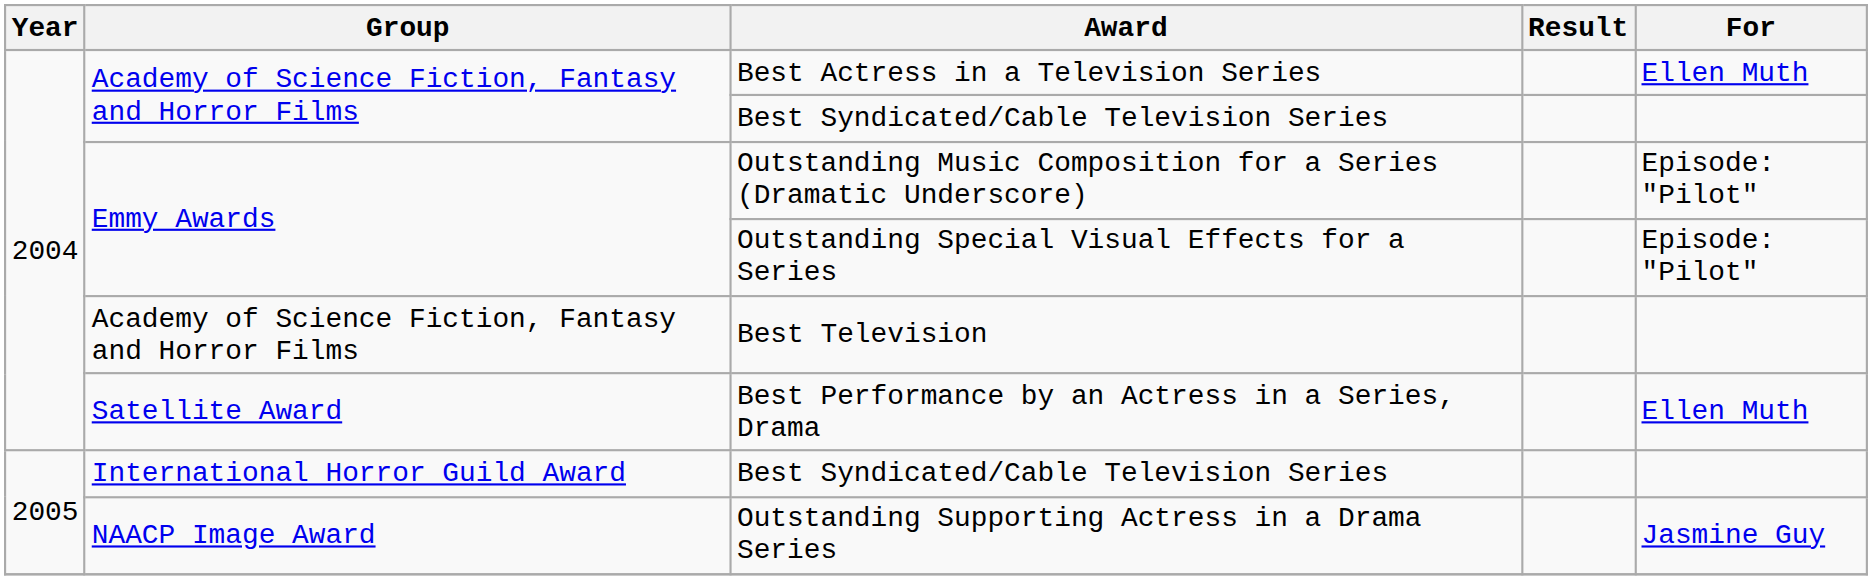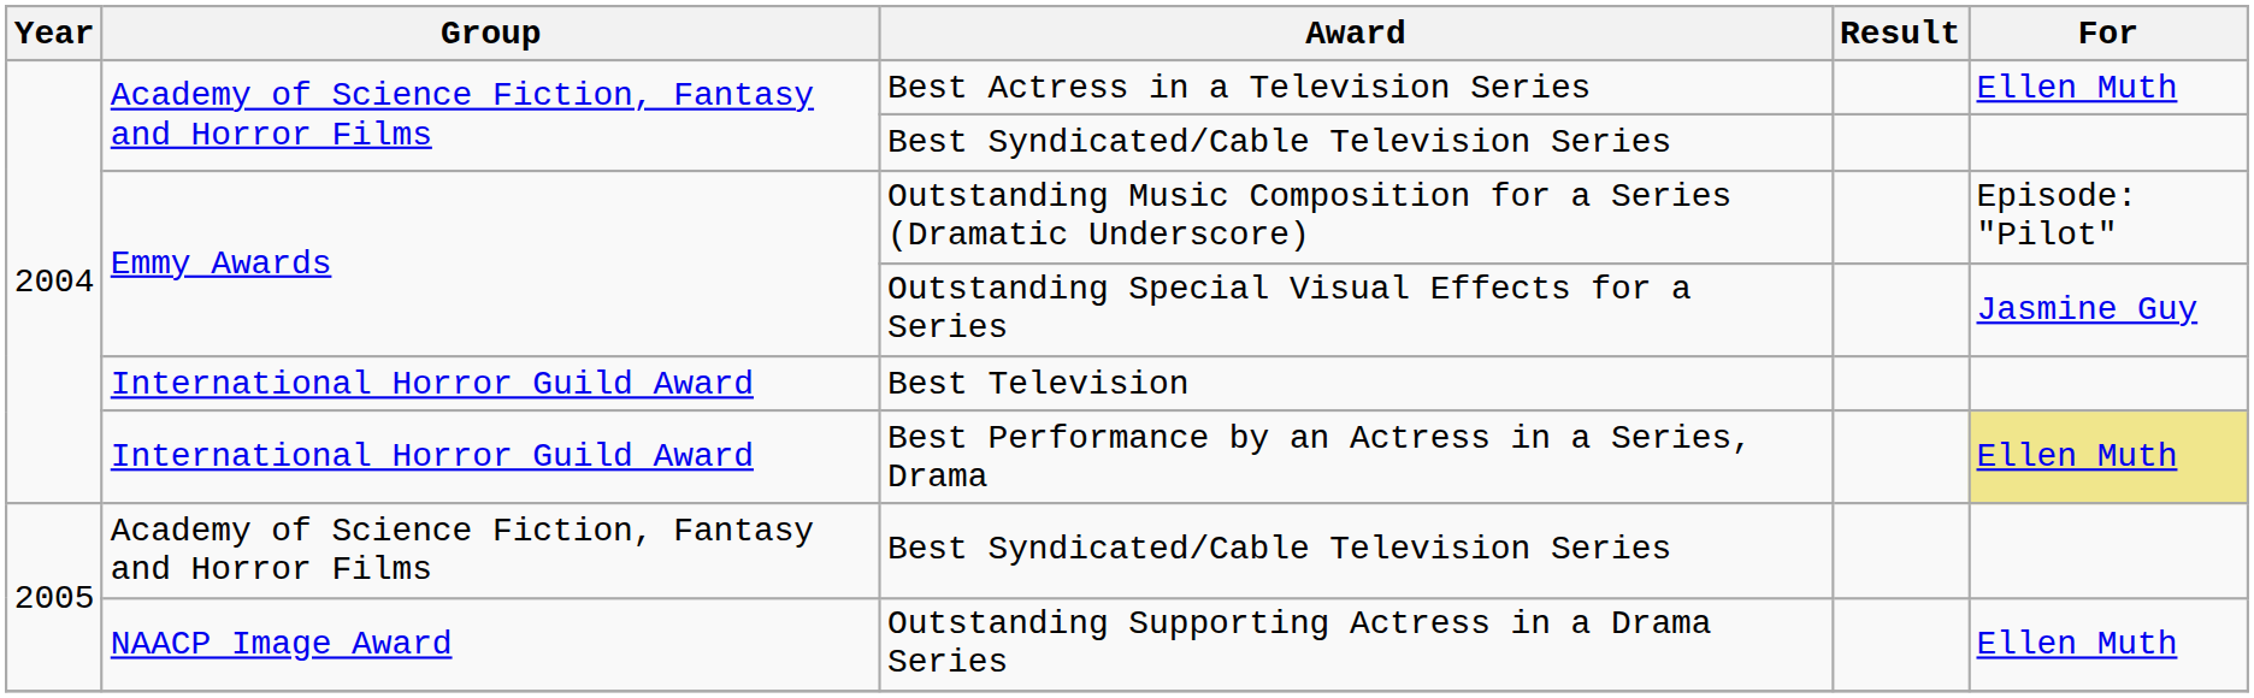 <table class="wikitable">
 <tr>
 <th>Year</th>
 <th>Group</th>
 <th>Award</th>
 <th>Result</th>
 <th>For</th>
 </tr>
 <tr>
 <td rowspan="6">2004</td>
 <td rowspan="2"><a href='#'>Academy of Science Fiction, Fantasy and Horror Films</a></td>
 <td>Best Actress in a Television Series</td>
 <td></td>
 <td><a href='#'>Ellen Muth</a></td>
 </tr>
 <tr>
 <td>Best Syndicated/Cable Television Series</td>
 <td></td>
 <td></td>
 </tr>
 <tr>
 <td rowspan="2"><a href='#'>Emmy Awards</a></td>
 <td>Outstanding Music Composition for a Series (Dramatic Underscore)</td>
 <td></td>
 <td>Episode: "Pilot"</td>
 </tr>
 <tr>
 <td>Outstanding Special Visual Effects for a Series</td>
 <td></td>
-<td>Episode: "Pilot"</td>
+<td><a href='#'>Jasmine Guy</a></td>
 </tr>
 <tr>
-<td>Academy of Science Fiction, Fantasy and Horror Films</td>
+<td><a href='#'>International Horror Guild Award</a></td>
 <td>Best Television</td>
 <td></td>
 <td></td>
 </tr>
 <tr>
-<td><a href='#'>Satellite Award</a></td>
+<td><a href='#'>International Horror Guild Award</a></td>
 <td>Best Performance by an Actress in a Series, Drama</td>
 <td></td>
-<td><a href='#'>Ellen Muth</a></td>
+<td style="background: khaki;"><a href='#'>Ellen Muth</a></td>
 </tr>
 <tr>
 <td rowspan="2">2005</td>
-<td><a href='#'>International Horror Guild Award</a></td>
+<td>Academy of Science Fiction, Fantasy and Horror Films</td>
 <td>Best Syndicated/Cable Television Series</td>
 <td></td>
 <td></td>
 </tr>
 <tr>
 <td><a href='#'>NAACP Image Award</a></td>
 <td>Outstanding Supporting Actress in a Drama Series</td>
 <td></td>
-<td><a href='#'>Jasmine Guy</a></td>
+<td><a href='#'>Ellen Muth</a></td>
 </tr>
 <tr>
 </tr>
 </table>
